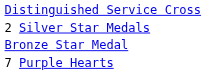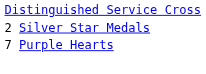 <table>
 <tr>
 <td></td>
 <td><a href='#'>Distinguished Service Cross</a></td>
 </tr>
 <tr>
 <td></td>
 <td>2 <a href='#'>Silver Star Medals</a></td>
 </tr>
 <tr>
 <td></td>
-<td><a href='#'>Bronze Star Medal</a></td>
-</tr>
-<tr>
-<td></td>
 <td>7 <a href='#'>Purple Hearts</a></td>
 </tr>
 </table>
